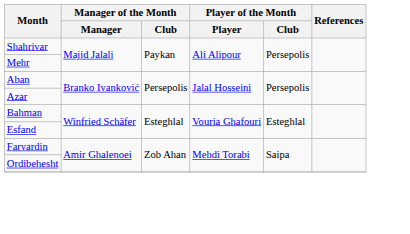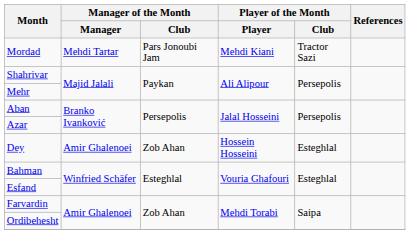 <table class="wikitable">
 <tr>
 <th rowspan="2">Month</th>
 <th colspan="2">Manager of the Month</th>
 <th colspan="2">Player of the Month</th>
 <th rowspan="2">References</th>
 </tr>
 <tr>
 <th>Manager</th>
 <th>Club</th>
 <th>Player</th>
 <th>Club</th>
+</tr>
+<tr>
+<td><a href='#'>Mordad</a></td>
+<td> <a href='#'>Mehdi Tartar</a></td>
+<td>Pars Jonoubi Jam</td>
+<td> <a href='#'>Mehdi Kiani</a></td>
+<td>Tractor Sazi</td>
+<td align=center></td>
 </tr>
 <tr>
 <td><a href='#'>Shahrivar</a></td>
 <td rowspan="2"> <a href='#'>Majid Jalali</a></td>
 <td rowspan="2">Paykan</td>
 <td rowspan="2"> <a href='#'>Ali Alipour</a></td>
 <td rowspan="2">Persepolis</td>
 <td rowspan="2" align=center></td>
 </tr>
 <tr>
 <td><a href='#'>Mehr</a></td>
 </tr>
 <tr>
 <td><a href='#'>Aban</a></td>
 <td rowspan="2"> <a href='#'>Branko Ivanković</a></td>
 <td rowspan="2">Persepolis</td>
 <td rowspan="2"> <a href='#'>Jalal Hosseini</a></td>
 <td rowspan="2">Persepolis</td>
 <td rowspan="2" align=center></td>
 </tr>
 <tr>
 <td><a href='#'>Azar</a></td>
+</tr>
+<tr>
+<td><a href='#'>Dey</a></td>
+<td> <a href='#'>Amir Ghalenoei</a></td>
+<td>Zob Ahan</td>
+<td> <a href='#'>Hossein Hosseini</a></td>
+<td>Esteghlal</td>
+<td align=center></td>
 </tr>
 <tr>
 <td><a href='#'>Bahman</a></td>
 <td rowspan="2"> <a href='#'>Winfried Schäfer</a></td>
 <td rowspan="2">Esteghlal</td>
 <td rowspan="2"> <a href='#'>Vouria Ghafouri</a></td>
 <td rowspan="2">Esteghlal</td>
 <td rowspan="2" align=center></td>
 </tr>
 <tr>
 <td><a href='#'>Esfand</a></td>
 </tr>
 <tr>
 <td><a href='#'>Farvardin</a></td>
 <td rowspan="2"> <a href='#'>Amir Ghalenoei</a></td>
 <td rowspan="2">Zob Ahan</td>
 <td rowspan="2"> <a href='#'>Mehdi Torabi</a></td>
 <td rowspan="2">Saipa</td>
 <td rowspan="2" align=center></td>
 </tr>
 <tr>
 <td><a href='#'>Ordibehesht</a></td>
 </tr>
 <tr>
 </tr>
 </table>
